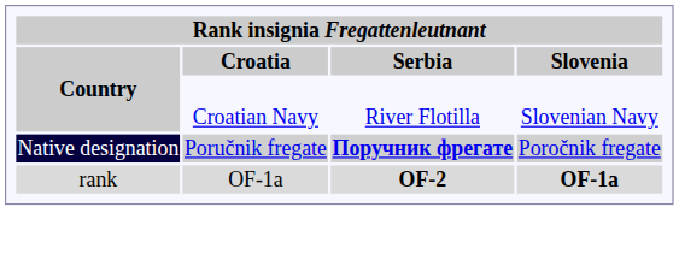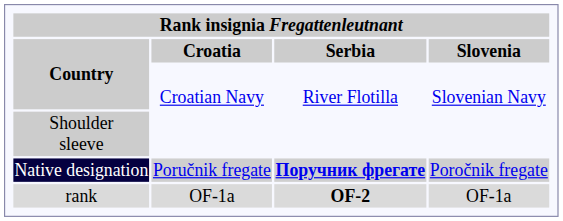 <table style="border:1px solid #8888aa; background-color:#f7f8ff; padding:5px; font-size:95%; margin: 0px 12px 12px 0px;">
 <tr>
 <th style="background:#CCCCCC" colspan=5>Rank insignia <em>Fregattenleutnant</em></th>
 </tr>
 <tr style="background:#CCCCCC">
 <th rowspan=2>Country</th>
 <th colspan=2><strong>Croatia</strong></th>
 <th><strong>Serbia</strong></th>
 <th colspan=1><strong>Slovenia</strong></th>
 </tr>
 <tr style="text-align:center">
 <td colspan=2><br><a href='#'>Croatian Navy</a></td>
 <td><br><a href='#'>River Flotilla</a></td>
 <td><br><a href='#'>Slovenian Navy</a></td>
 </tr>
 <tr style="text-align:center">
+<td style ="background:#CCCCCC;">Shoulder<br>sleeve</td>
+<td></td>
+<td></td>
+<td></td>
+<td></td>
+</tr>
+<tr style="text-align:center">
 <td style="background:#040040; color:white">Native designation</td>
 <td style="background:#cfcfcf;" colspan=2><a href='#'>Poručnik fregate</a></td>
 <td style="background:#cfcfcf;"><strong><a href='#'>Поручник фрегатe</a></strong></td>
 <td style="background:#cfcfcf;"><a href='#'>Poročnik fregate</a></td>
 </tr>
 <tr style="background:#dadada; text-align:center">
 <td> rank</td>
 <td colspan=2>OF-1a</td>
 <th>OF-2</th>
-<td><strong>OF-1a</strong></td>
+<td>OF-1a</td>
 </tr>
 </table>
